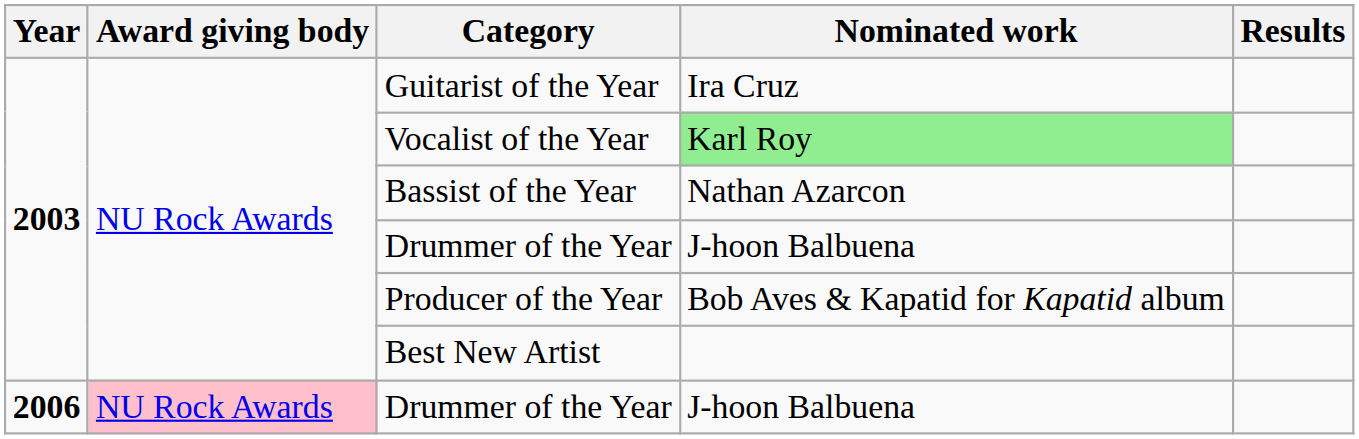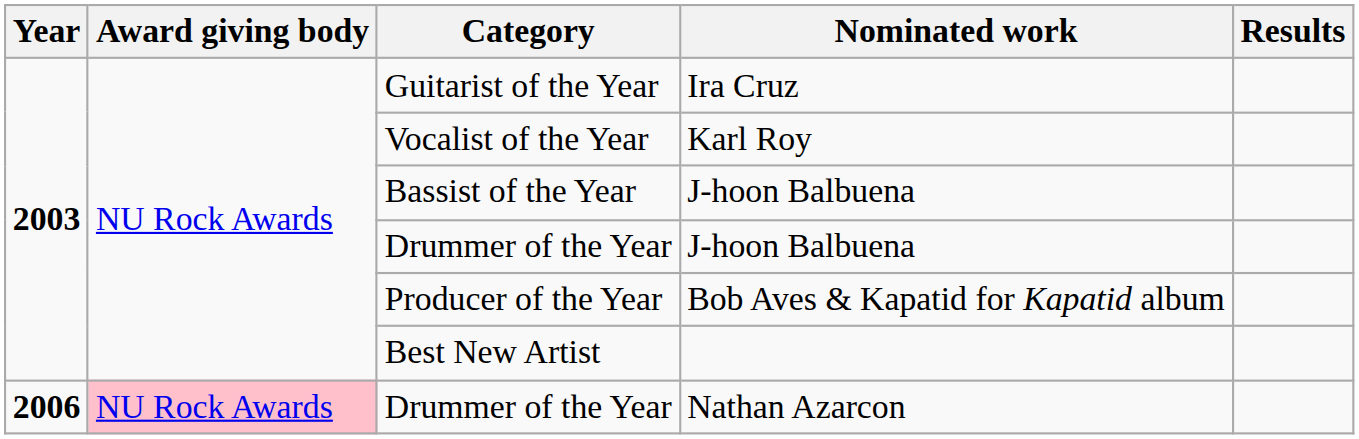 <table class="wikitable">
 <tr>
 <th>Year</th>
 <th>Award giving body</th>
 <th>Category</th>
 <th>Nominated work</th>
 <th>Results</th>
 </tr>
 <tr>
 <td rowspan=6><strong>2003</strong></td>
 <td rowspan=6><a href='#'>NU Rock Awards</a></td>
 <td>Guitarist of the Year</td>
 <td>Ira Cruz</td>
 <td></td>
 </tr>
 <tr>
 <td>Vocalist of the Year</td>
-<td style="background: lightgreen;">Karl Roy</td>
+<td>Karl Roy</td>
 <td></td>
 </tr>
 <tr>
 <td>Bassist of the Year</td>
-<td>Nathan Azarcon</td>
+<td>J-hoon Balbuena</td>
 <td></td>
 </tr>
 <tr>
 <td>Drummer of the Year</td>
 <td>J-hoon Balbuena</td>
 <td></td>
 </tr>
 <tr>
 <td>Producer of the Year</td>
 <td>Bob Aves & Kapatid for <em>Kapatid</em> album</td>
 <td></td>
 </tr>
 <tr>
 <td>Best New Artist</td>
 <td></td>
 <td></td>
 </tr>
 <tr>
 <td><strong>2006</strong></td>
 <td style="background: pink;"><a href='#'>NU Rock Awards</a></td>
 <td>Drummer of the Year</td>
-<td>J-hoon Balbuena</td>
+<td>Nathan Azarcon</td>
 <td></td>
 </tr>
 </table>
